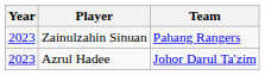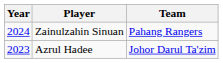 <table class="wikitable">
 <tr>
 <th>Year</th>
 <th>Player</th>
 <th>Team</th>
 </tr>
 <tr>
-<td align="center"><a href='#'>2023</a></td>
+<td align="center"><a href='#'>2024</a></td>
 <td> Zainulzahin Sinuan</td>
 <td><a href='#'>Pahang Rangers</a></td>
 </tr>
 <tr>
 <td><a href='#'>2023</a></td>
 <td> Azrul Hadee</td>
 <td><a href='#'>Johor Darul Ta'zim</a></td>
 </tr>
 </table>
